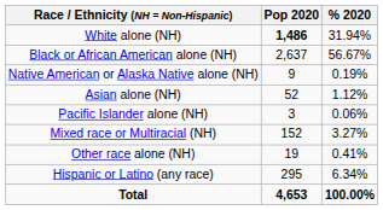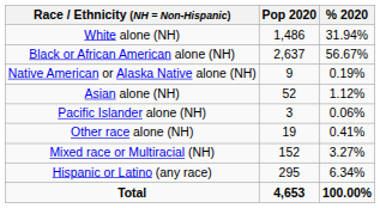 <table class="wikitable" style="text-align:center;">
 <tr>
 <th>Race / Ethnicity <small>(<em>NH = Non-Hispanic</em>)</small></th>
 <th>Pop 2020</th>
 <th>% 2020</th>
 </tr>
 <tr>
 <td><a href='#'>White</a> alone (NH)</td>
-<td><strong>1,486</strong></td>
+<td>1,486</td>
 <td>31.94%</td>
 </tr>
 <tr>
 <td><a href='#'>Black or African American</a> alone (NH)</td>
 <td>2,637</td>
 <td>56.67%</td>
 </tr>
 <tr>
 <td><a href='#'>Native American</a> or <a href='#'>Alaska Native</a> alone (NH)</td>
 <td>9</td>
 <td>0.19%</td>
 </tr>
 <tr>
 <td><a href='#'>Asian</a> alone (NH)</td>
 <td>52</td>
 <td>1.12%</td>
 </tr>
 <tr>
 <td><a href='#'>Pacific Islander</a> alone (NH)</td>
 <td>3</td>
 <td>0.06%</td>
 </tr>
 <tr>
+<td><a href='#'>Other race</a> alone (NH)</td>
+<td>19</td>
+<td>0.41%</td>
+</tr>
+<tr>
 <td><a href='#'>Mixed race or Multiracial</a> (NH)</td>
 <td>152</td>
 <td>3.27%</td>
-</tr>
-<tr>
-<td><a href='#'>Other race</a> alone (NH)</td>
-<td>19</td>
-<td>0.41%</td>
 </tr>
 <tr>
 <td><a href='#'>Hispanic or Latino</a> (any race)</td>
 <td>295</td>
 <td>6.34%</td>
 </tr>
 <tr>
 <td><strong>Total</strong></td>
 <td><strong>4,653</strong></td>
 <td><strong>100.00%</strong></td>
 </tr>
 </table>
